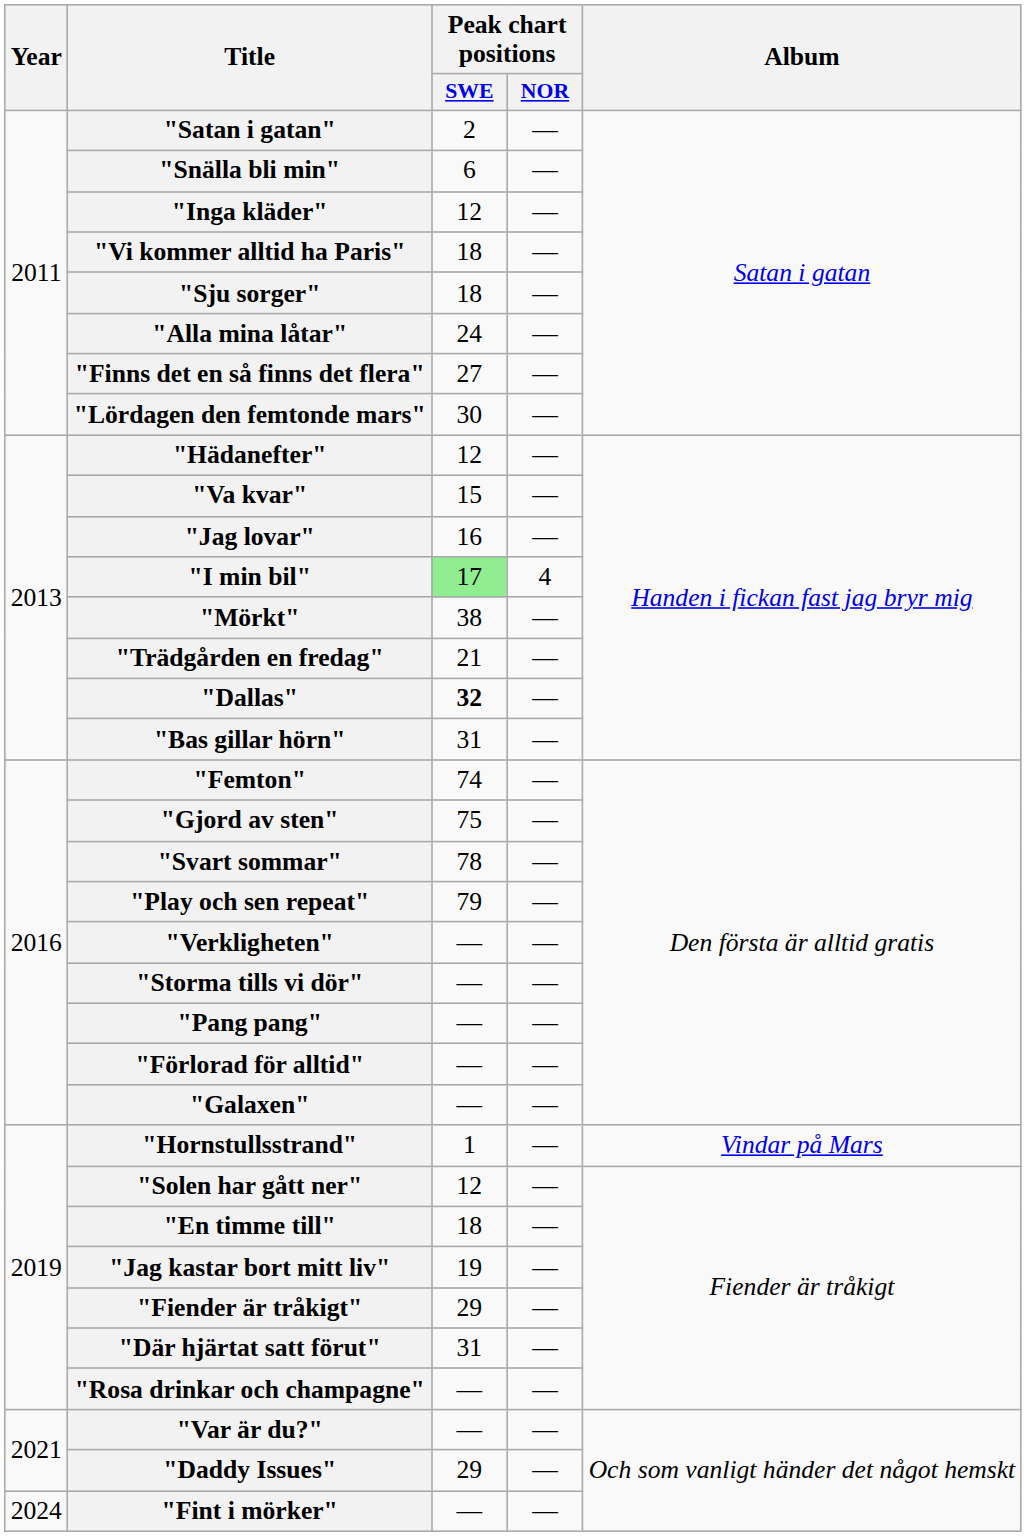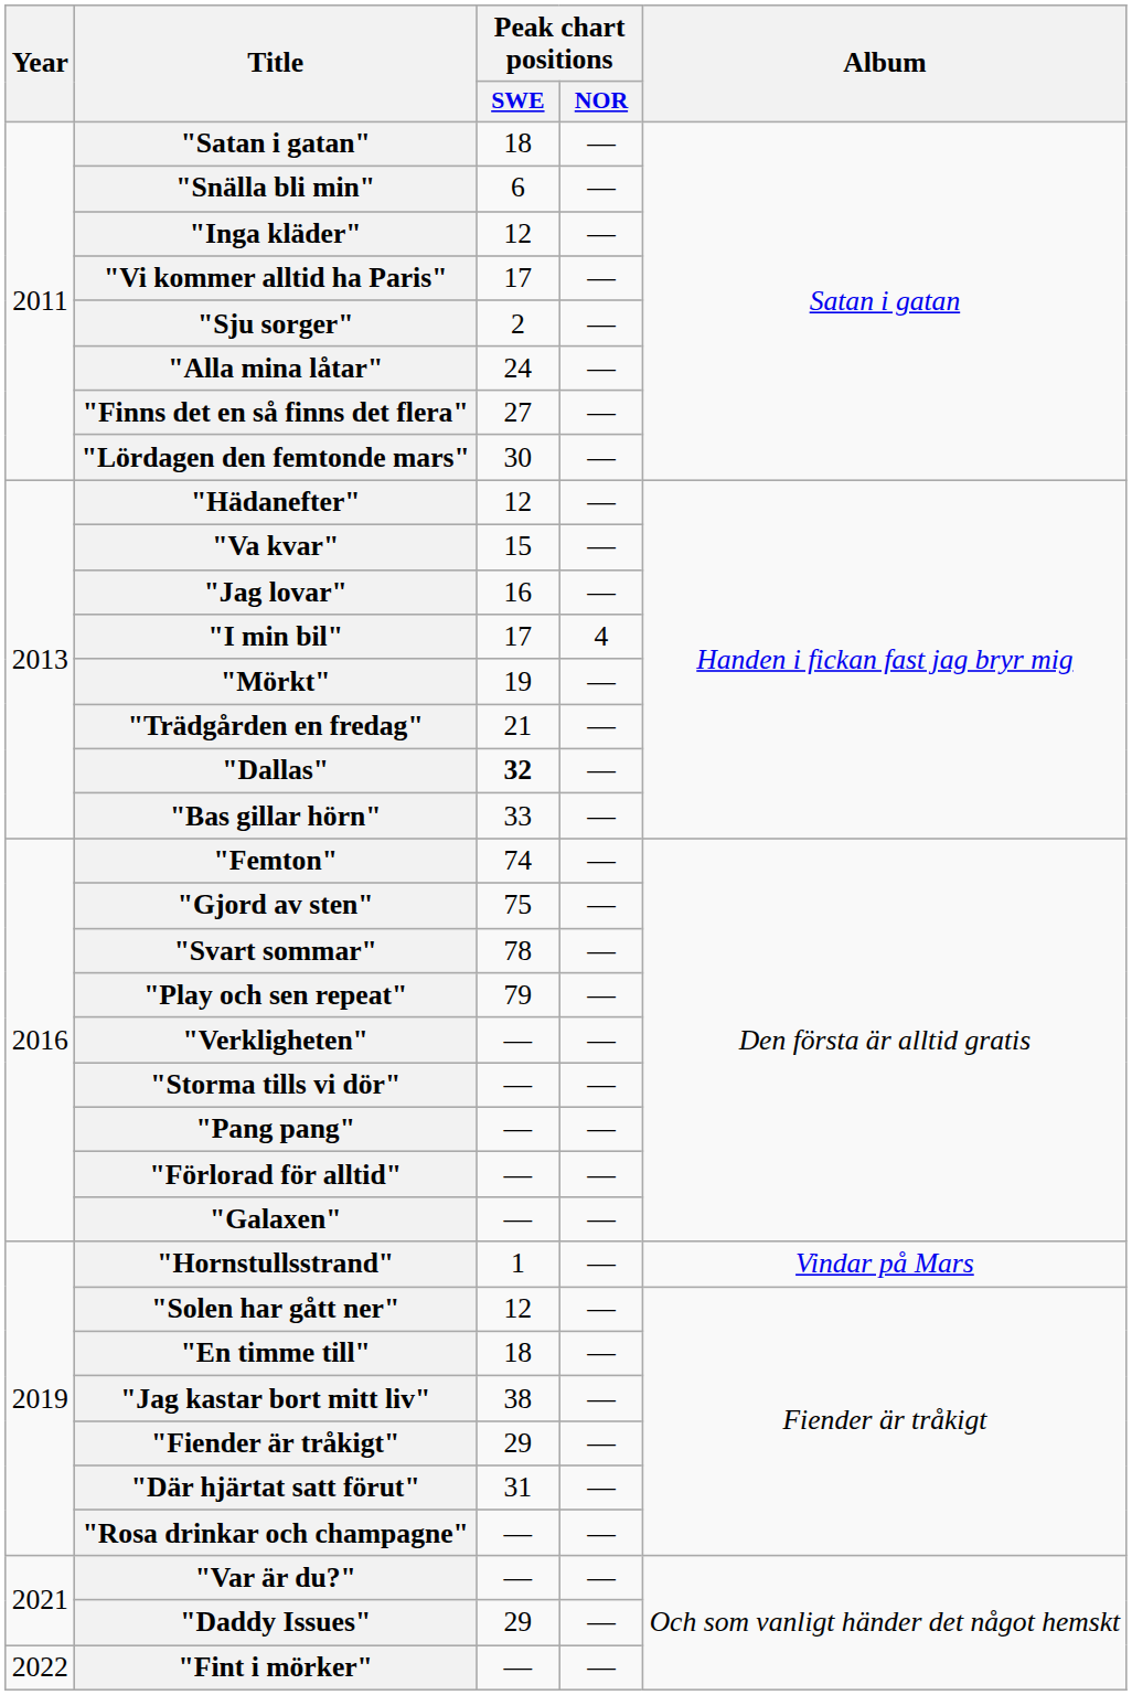 <table class="wikitable plainrowheaders" style="text-align:center;" border="1">
 <tr>
 <th scope="col" rowspan="2">Year</th>
 <th scope="col" rowspan="2">Title</th>
 <th scope="col" colspan="2">Peak chart positions</th>
 <th scope="col" rowspan="2">Album</th>
 </tr>
 <tr>
 <th scope="col" style="width:3em;font-size:85%;"><a href='#'>SWE</a><br></th>
 <th scope="col" style="width:3em;font-size:85%;"><a href='#'>NOR</a><br></th>
 </tr>
 <tr>
 <td rowspan="8">2011</td>
 <th scope="row">"Satan i gatan"</th>
-<td>2</td>
+<td>18</td>
 <td>—</td>
 <td rowspan="8"><em><a href='#'>Satan i gatan</a></em></td>
 </tr>
 <tr>
 <th scope="row">"Snälla bli min"</th>
 <td>6</td>
 <td>—</td>
 </tr>
 <tr>
 <th scope="row">"Inga kläder"</th>
 <td>12</td>
 <td>—</td>
 </tr>
 <tr>
 <th scope="row">"Vi kommer alltid ha Paris"</th>
-<td>18</td>
+<td>17</td>
 <td>—</td>
 </tr>
 <tr>
 <th scope="row">"Sju sorger"</th>
-<td>18</td>
+<td>2</td>
 <td>—</td>
 </tr>
 <tr>
 <th scope="row">"Alla mina låtar"</th>
 <td>24</td>
 <td>—</td>
 </tr>
 <tr>
 <th scope="row">"Finns det en så finns det flera"</th>
 <td>27</td>
 <td>—</td>
 </tr>
 <tr>
 <th scope="row">"Lördagen den femtonde mars"</th>
 <td>30</td>
 <td>—</td>
 </tr>
 <tr>
 <td rowspan="8">2013</td>
 <th scope="row">"Hädanefter"</th>
 <td>12</td>
 <td>—</td>
 <td rowspan="8"><em><a href='#'>Handen i fickan fast jag bryr mig</a></em></td>
 </tr>
 <tr>
 <th scope="row">"Va kvar"</th>
 <td>15</td>
 <td>—</td>
 </tr>
 <tr>
 <th scope="row">"Jag lovar"</th>
 <td>16</td>
 <td>—</td>
 </tr>
 <tr>
 <th scope="row">"I min bil"</th>
-<td style="background: lightgreen;">17</td>
+<td>17</td>
 <td>4</td>
 </tr>
 <tr>
 <th scope="row">"Mörkt"</th>
-<td>38</td>
+<td>19</td>
 <td>—</td>
 </tr>
 <tr>
 <th scope="row">"Trädgården en fredag"</th>
 <td>21</td>
 <td>—</td>
 </tr>
 <tr>
 <th scope="row">"Dallas"</th>
 <td><strong>32</strong></td>
 <td>—</td>
 </tr>
 <tr>
 <th scope="row">"Bas gillar hörn"</th>
-<td>31</td>
+<td>33</td>
 <td>—</td>
 </tr>
 <tr>
 <td rowspan="9">2016</td>
 <th scope="row">"Femton"</th>
 <td>74</td>
 <td>—</td>
 <td rowspan="9"><em>Den första är alltid gratis</em></td>
 </tr>
 <tr>
 <th scope="row">"Gjord av sten"</th>
 <td>75</td>
 <td>—</td>
 </tr>
 <tr>
 <th scope="row">"Svart sommar"</th>
 <td>78</td>
 <td>—</td>
 </tr>
 <tr>
 <th scope="row">"Play och sen repeat"</th>
 <td>79</td>
 <td>—</td>
 </tr>
 <tr>
 <th scope="row">"Verkligheten"</th>
 <td>—</td>
 <td>—</td>
 </tr>
 <tr>
 <th scope="row">"Storma tills vi dör"</th>
 <td>—</td>
 <td>—</td>
 </tr>
 <tr>
 <th scope="row">"Pang pang"</th>
 <td>—</td>
 <td>—</td>
 </tr>
 <tr>
 <th scope="row">"Förlorad för alltid"</th>
 <td>—</td>
 <td>—</td>
 </tr>
 <tr>
 <th scope="row">"Galaxen"</th>
 <td>—</td>
 <td>—</td>
 </tr>
 <tr>
 <td rowspan="7">2019</td>
 <th scope="row">"Hornstullsstrand"<br></th>
 <td>1</td>
 <td>—</td>
 <td><em><a href='#'>Vindar på Mars</a></em></td>
 </tr>
 <tr>
 <th scope="row">"Solen har gått ner"</th>
 <td>12</td>
 <td>—</td>
 <td rowspan="6"><em>Fiender är tråkigt</em></td>
 </tr>
 <tr>
 <th scope="row">"En timme till"</th>
 <td>18</td>
 <td>—</td>
 </tr>
 <tr>
 <th scope="row">"Jag kastar bort mitt liv"</th>
-<td>19</td>
+<td>38</td>
 <td>—</td>
 </tr>
 <tr>
 <th scope="row">"Fiender är tråkigt"</th>
 <td>29</td>
 <td>—</td>
 </tr>
 <tr>
 <th scope="row">"Där hjärtat satt förut"</th>
 <td>31</td>
 <td>—</td>
 </tr>
 <tr>
 <th scope="row">"Rosa drinkar och champagne"</th>
 <td>—</td>
 <td>—</td>
 </tr>
 <tr>
 <td rowspan="2">2021</td>
 <th scope="row">"Var är du?"</th>
 <td>—</td>
 <td>—</td>
 <td rowspan="3"><em>Och som vanligt händer det något hemskt</em></td>
 </tr>
 <tr>
 <th scope="row">"Daddy Issues"</th>
 <td>29</td>
 <td>—</td>
 </tr>
 <tr>
-<td>2024</td>
+<td>2022</td>
 <th scope="row">"Fint i mörker"</th>
 <td>—</td>
 <td>—</td>
 </tr>
 </table>
